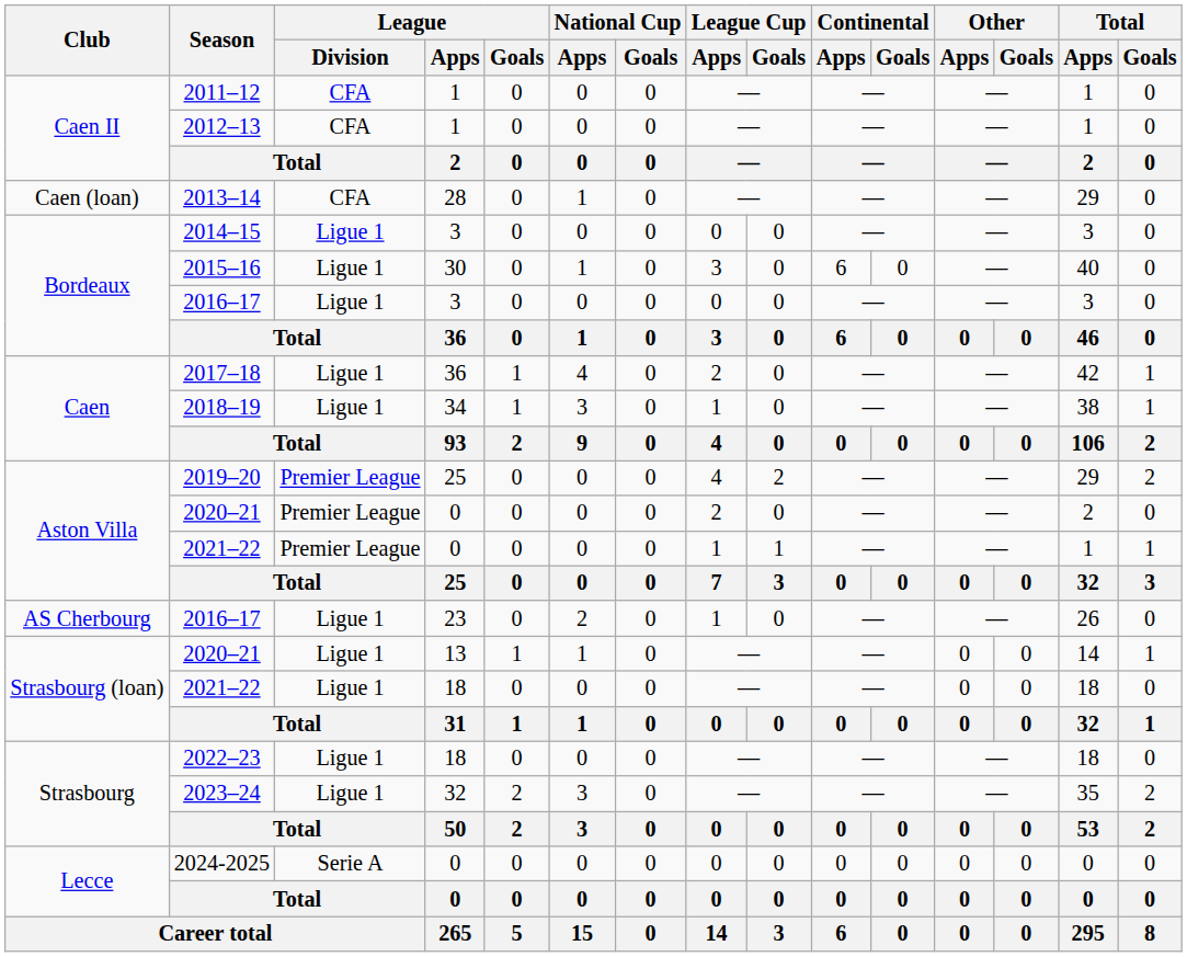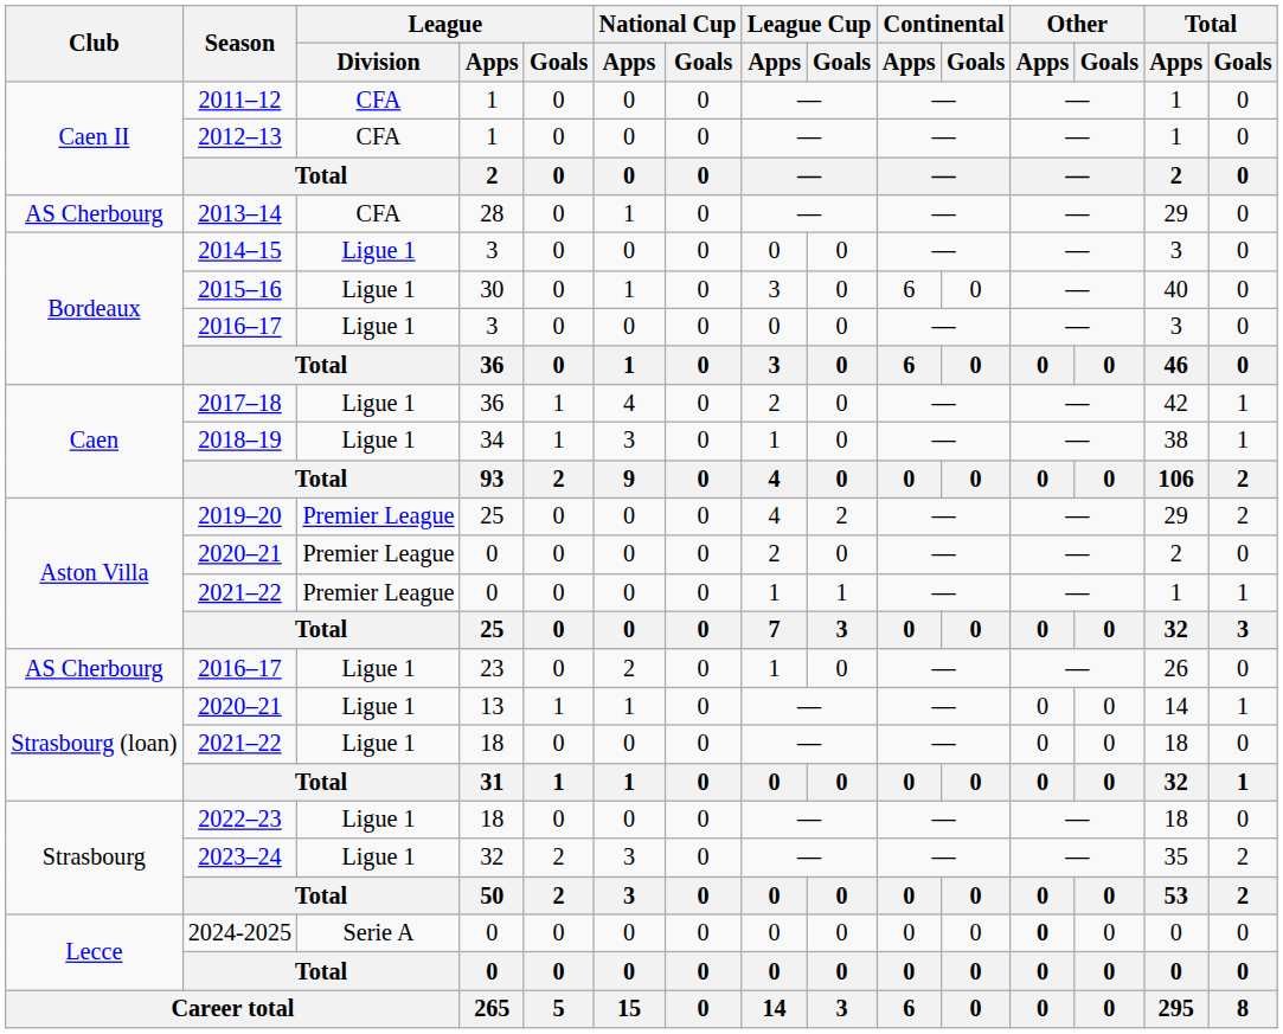 <table class=wikitable style=text-align:center>
 <tr>
 <th rowspan=2>Club</th>
 <th rowspan=2>Season</th>
 <th colspan=3>League</th>
 <th colspan=2>National Cup</th>
 <th colspan=2>League Cup</th>
 <th colspan=2>Continental</th>
 <th colspan=2>Other</th>
 <th colspan=2>Total</th>
 </tr>
 <tr>
 <th>Division</th>
 <th>Apps</th>
 <th>Goals</th>
 <th>Apps</th>
 <th>Goals</th>
 <th>Apps</th>
 <th>Goals</th>
 <th>Apps</th>
 <th>Goals</th>
 <th>Apps</th>
 <th>Goals</th>
 <th>Apps</th>
 <th>Goals</th>
 </tr>
 <tr>
 <td rowspan=3><a href='#'>Caen II</a></td>
 <td><a href='#'>2011–12</a></td>
 <td><a href='#'>CFA</a></td>
 <td>1</td>
 <td>0</td>
 <td>0</td>
 <td>0</td>
 <td colspan=2>—</td>
 <td colspan=2>—</td>
 <td colspan=2>—</td>
 <td>1</td>
 <td>0</td>
 </tr>
 <tr>
 <td><a href='#'>2012–13</a></td>
 <td>CFA</td>
 <td>1</td>
 <td>0</td>
 <td>0</td>
 <td>0</td>
 <td colspan=2>—</td>
 <td colspan=2>—</td>
 <td colspan=2>—</td>
 <td>1</td>
 <td>0</td>
 </tr>
 <tr>
 <th colspan=2>Total</th>
 <th>2</th>
 <th>0</th>
 <th>0</th>
 <th>0</th>
 <th colspan=2>—</th>
 <th colspan=2>—</th>
 <th colspan=2>—</th>
 <th>2</th>
 <th>0</th>
 </tr>
 <tr>
-<td>Caen (loan)</td>
+<td><a href='#'>AS Cherbourg</a></td>
 <td><a href='#'>2013–14</a></td>
 <td>CFA</td>
 <td>28</td>
 <td>0</td>
 <td>1</td>
 <td>0</td>
 <td colspan=2>—</td>
 <td colspan=2>—</td>
 <td colspan=2>—</td>
 <td>29</td>
 <td>0</td>
 </tr>
 <tr>
 <td rowspan=4><a href='#'>Bordeaux</a></td>
 <td><a href='#'>2014–15</a></td>
 <td><a href='#'>Ligue 1</a></td>
 <td>3</td>
 <td>0</td>
 <td>0</td>
 <td>0</td>
 <td>0</td>
 <td>0</td>
 <td colspan=2>—</td>
 <td colspan=2>—</td>
 <td>3</td>
 <td>0</td>
 </tr>
 <tr>
 <td><a href='#'>2015–16</a></td>
 <td>Ligue 1</td>
 <td>30</td>
 <td>0</td>
 <td>1</td>
 <td>0</td>
 <td>3</td>
 <td>0</td>
 <td>6</td>
 <td>0</td>
 <td colspan=2>—</td>
 <td>40</td>
 <td>0</td>
 </tr>
 <tr>
 <td><a href='#'>2016–17</a></td>
 <td>Ligue 1</td>
 <td>3</td>
 <td>0</td>
 <td>0</td>
 <td>0</td>
 <td>0</td>
 <td>0</td>
 <td colspan=2>—</td>
 <td colspan=2>—</td>
 <td>3</td>
 <td>0</td>
 </tr>
 <tr>
 <th colspan=2>Total</th>
 <th>36</th>
 <th>0</th>
 <th>1</th>
 <th>0</th>
 <th>3</th>
 <th>0</th>
 <th>6</th>
 <th>0</th>
 <th>0</th>
 <th>0</th>
 <th>46</th>
 <th>0</th>
 </tr>
 <tr>
 <td rowspan="3"><a href='#'>Caen</a></td>
 <td><a href='#'>2017–18</a></td>
 <td>Ligue 1</td>
 <td>36</td>
 <td>1</td>
 <td>4</td>
 <td>0</td>
 <td>2</td>
 <td>0</td>
 <td colspan="2">—</td>
 <td colspan="2">—</td>
 <td>42</td>
 <td>1</td>
 </tr>
 <tr>
 <td><a href='#'>2018–19</a></td>
 <td>Ligue 1</td>
 <td>34</td>
 <td>1</td>
 <td>3</td>
 <td>0</td>
 <td>1</td>
 <td>0</td>
 <td colspan=2>—</td>
 <td colspan=2>—</td>
 <td>38</td>
 <td>1</td>
 </tr>
 <tr>
 <th colspan=2>Total</th>
 <th>93</th>
 <th>2</th>
 <th>9</th>
 <th>0</th>
 <th>4</th>
 <th>0</th>
 <th>0</th>
 <th>0</th>
 <th>0</th>
 <th>0</th>
 <th>106</th>
 <th>2</th>
 </tr>
 <tr>
 <td rowspan="4"><a href='#'>Aston Villa</a></td>
 <td><a href='#'>2019–20</a></td>
 <td><a href='#'>Premier League</a></td>
 <td>25</td>
 <td>0</td>
 <td>0</td>
 <td>0</td>
 <td>4</td>
 <td>2</td>
 <td colspan=2>—</td>
 <td colspan=2>—</td>
 <td>29</td>
 <td>2</td>
 </tr>
 <tr>
 <td><a href='#'>2020–21</a></td>
 <td>Premier League</td>
 <td>0</td>
 <td>0</td>
 <td>0</td>
 <td>0</td>
 <td>2</td>
 <td>0</td>
 <td colspan="2">—</td>
 <td colspan="2">—</td>
 <td>2</td>
 <td>0</td>
 </tr>
 <tr>
 <td><a href='#'>2021–22</a></td>
 <td>Premier League</td>
 <td>0</td>
 <td>0</td>
 <td>0</td>
 <td>0</td>
 <td>1</td>
 <td>1</td>
 <td colspan="2">—</td>
 <td colspan="2">—</td>
 <td>1</td>
 <td>1</td>
 </tr>
 <tr>
 <th colspan="2">Total</th>
 <th>25</th>
 <th>0</th>
 <th>0</th>
 <th>0</th>
 <th>7</th>
 <th>3</th>
 <th>0</th>
 <th>0</th>
 <th>0</th>
 <th>0</th>
 <th>32</th>
 <th>3</th>
 </tr>
 <tr>
 <td><a href='#'>AS Cherbourg</a></td>
 <td><a href='#'>2016–17</a></td>
 <td>Ligue 1</td>
 <td>23</td>
 <td>0</td>
 <td>2</td>
 <td>0</td>
 <td>1</td>
 <td>0</td>
 <td colspan="2">—</td>
 <td colspan="2">—</td>
 <td>26</td>
 <td>0</td>
 </tr>
 <tr>
 <td rowspan="3"><a href='#'>Strasbourg</a> (loan)</td>
 <td><a href='#'>2020–21</a></td>
 <td>Ligue 1</td>
 <td>13</td>
 <td>1</td>
 <td>1</td>
 <td>0</td>
 <td colspan=2>—</td>
 <td colspan="2">—</td>
 <td>0</td>
 <td>0</td>
 <td>14</td>
 <td>1</td>
 </tr>
 <tr>
 <td><a href='#'>2021–22</a></td>
 <td>Ligue 1</td>
 <td>18</td>
 <td>0</td>
 <td>0</td>
 <td>0</td>
 <td colspan=2>—</td>
 <td colspan="2">—</td>
 <td>0</td>
 <td>0</td>
 <td>18</td>
 <td>0</td>
 </tr>
 <tr>
 <th colspan="2">Total</th>
 <th>31</th>
 <th>1</th>
 <th>1</th>
 <th>0</th>
 <th>0</th>
 <th>0</th>
 <th>0</th>
 <th>0</th>
 <th>0</th>
 <th>0</th>
 <th>32</th>
 <th>1</th>
 </tr>
 <tr>
 <td rowspan="3">Strasbourg</td>
 <td><a href='#'>2022–23</a></td>
 <td>Ligue 1</td>
 <td>18</td>
 <td>0</td>
 <td>0</td>
 <td>0</td>
 <td colspan=2>—</td>
 <td colspan="2">—</td>
 <td colspan="2">—</td>
 <td>18</td>
 <td>0</td>
 </tr>
 <tr>
 <td><a href='#'>2023–24</a></td>
 <td>Ligue 1</td>
 <td>32</td>
 <td>2</td>
 <td>3</td>
 <td>0</td>
 <td colspan=2>—</td>
 <td colspan="2">—</td>
 <td colspan="2">—</td>
 <td>35</td>
 <td>2</td>
 </tr>
 <tr>
 <th colspan="2">Total</th>
 <th>50</th>
 <th>2</th>
 <th>3</th>
 <th>0</th>
 <th>0</th>
 <th>0</th>
 <th>0</th>
 <th>0</th>
 <th>0</th>
 <th>0</th>
 <th>53</th>
 <th>2</th>
 </tr>
 <tr>
 <td rowspan="2"><a href='#'>Lecce</a></td>
 <td>2024-2025</td>
 <td>Serie A</td>
 <td>0</td>
 <td>0</td>
 <td>0</td>
 <td>0</td>
 <td>0</td>
 <td>0</td>
 <td>0</td>
 <td>0</td>
-<td>0</td>
+<td><strong>0</strong></td>
 <td>0</td>
 <td>0</td>
 <td>0</td>
 </tr>
 <tr>
 <th colspan="2">Total</th>
 <th>0</th>
 <th>0</th>
 <th>0</th>
 <th>0</th>
 <th>0</th>
 <th>0</th>
 <th>0</th>
 <th>0</th>
 <th>0</th>
 <th>0</th>
 <th>0</th>
 <th>0</th>
 </tr>
 <tr>
 <th colspan="3">Career total</th>
 <th>265</th>
 <th>5</th>
 <th>15</th>
 <th>0</th>
 <th>14</th>
 <th>3</th>
 <th>6</th>
 <th>0</th>
 <th>0</th>
 <th>0</th>
 <th>295</th>
 <th>8</th>
 </tr>
 </table>
